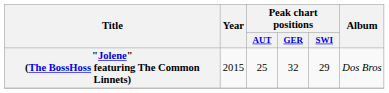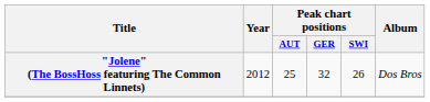 <table class="wikitable plainrowheaders" style="text-align:center;">
 <tr>
 <th scope="col" rowspan="2" style="width:20em;">Title</th>
 <th scope="col" rowspan="2" style="width:1em;">Year</th>
 <th scope="col" colspan="3">Peak chart positions</th>
 <th scope="col" rowspan="2">Album</th>
 </tr>
 <tr>
 <th scope="col" style="width:3em;font-size:85%;"><a href='#'>AUT</a><br></th>
 <th scope="col" style="width:3em;font-size:85%;"><a href='#'>GER</a><br></th>
 <th scope="col" style="width:3em;font-size:85%;"><a href='#'>SWI</a><br></th>
 </tr>
 <tr>
 <th scope="row">"<a href='#'>Jolene</a>"<br><span>(<a href='#'>The BossHoss</a> featuring The Common Linnets)</span></th>
-<td>2015</td>
+<td>2012</td>
 <td>25</td>
 <td>32</td>
-<td>29</td>
+<td>26</td>
 <td><em>Dos Bros</em></td>
 </tr>
 <tr>
 </tr>
 </table>
